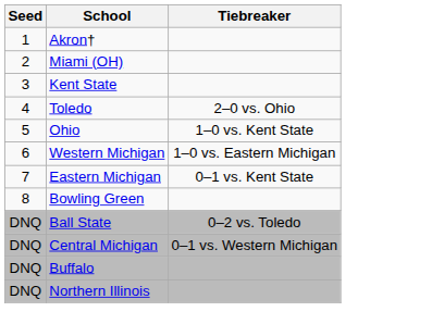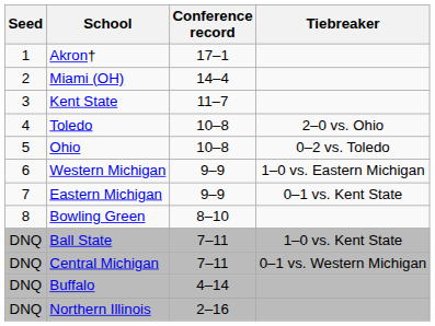 <table class="wikitable" style="text-align:center">
 <tr>
 <th>Seed</th>
 <th>School</th>
+<th>Conference<br>record</th>
 <th>Tiebreaker</th>
 </tr>
 <tr>
 <td>1</td>
 <td align=left><a href='#'>Akron</a>†</td>
+<td>17–1</td>
 <td></td>
 </tr>
 <tr>
 <td>2</td>
 <td align=left><a href='#'>Miami (OH)</a></td>
+<td>14–4</td>
 <td></td>
 </tr>
 <tr>
 <td>3</td>
 <td align=left><a href='#'>Kent State</a></td>
+<td>11–7</td>
 <td></td>
 </tr>
 <tr>
 <td>4</td>
 <td align=left><a href='#'>Toledo</a></td>
+<td>10–8</td>
 <td>2–0 vs. Ohio</td>
 </tr>
 <tr>
 <td>5</td>
 <td align=left><a href='#'>Ohio</a></td>
-<td>1–0 vs. Kent State</td>
+<td>10–8</td>
+<td>0–2 vs. Toledo</td>
 </tr>
 <tr>
 <td>6</td>
 <td align=left><a href='#'>Western Michigan</a></td>
+<td>9–9</td>
 <td>1–0 vs. Eastern Michigan</td>
 </tr>
 <tr>
 <td>7</td>
 <td align=left><a href='#'>Eastern Michigan</a></td>
+<td>9–9</td>
 <td>0–1 vs. Kent State</td>
 </tr>
 <tr>
 <td>8</td>
 <td align=left><a href='#'>Bowling Green</a></td>
+<td>8–10</td>
 <td></td>
 </tr>
 <tr bgcolor=#bbbbbb>
 <td>DNQ</td>
 <td align=left><a href='#'>Ball State</a></td>
-<td>0–2 vs. Toledo</td>
+<td>7–11</td>
+<td>1–0 vs. Kent State</td>
 </tr>
 <tr bgcolor=#bbbbbb>
 <td>DNQ</td>
 <td align=left><a href='#'>Central Michigan</a></td>
+<td>7–11</td>
 <td>0–1 vs. Western Michigan</td>
 </tr>
 <tr bgcolor=#bbbbbb>
 <td>DNQ</td>
 <td align=left><a href='#'>Buffalo</a></td>
+<td>4–14</td>
 <td></td>
 </tr>
 <tr bgcolor=#bbbbbb>
 <td>DNQ</td>
 <td align=left><a href='#'>Northern Illinois</a></td>
+<td>2–16</td>
 <td></td>
 </tr>
 </table>
